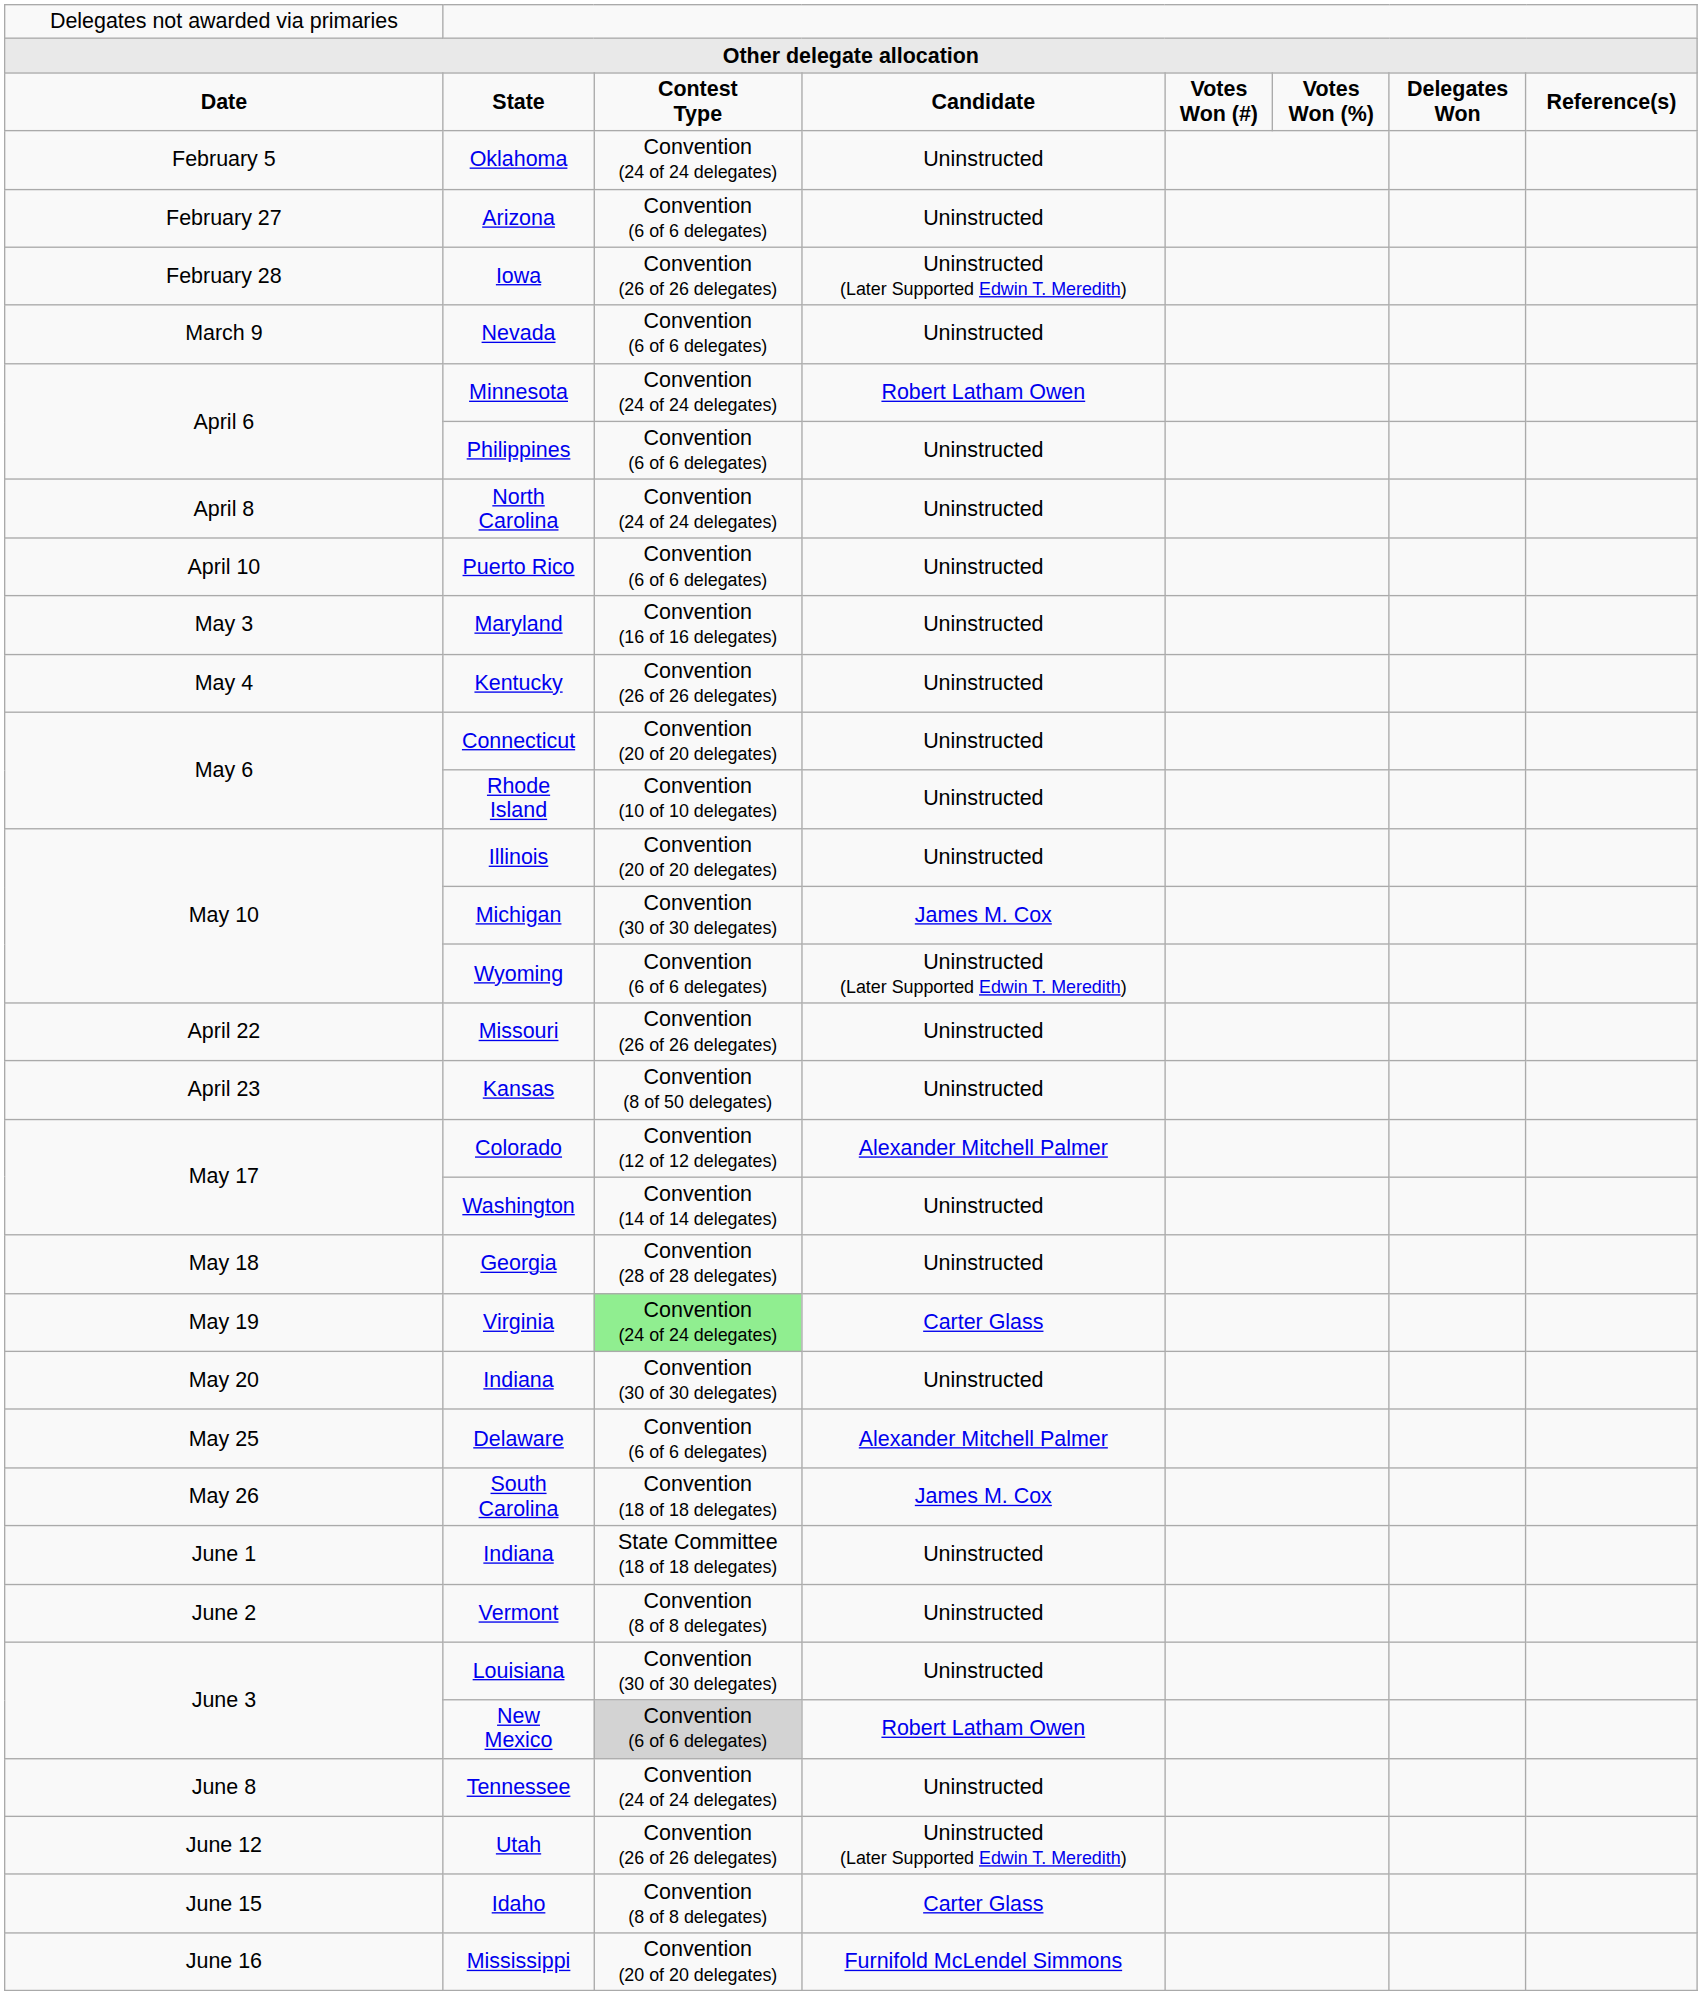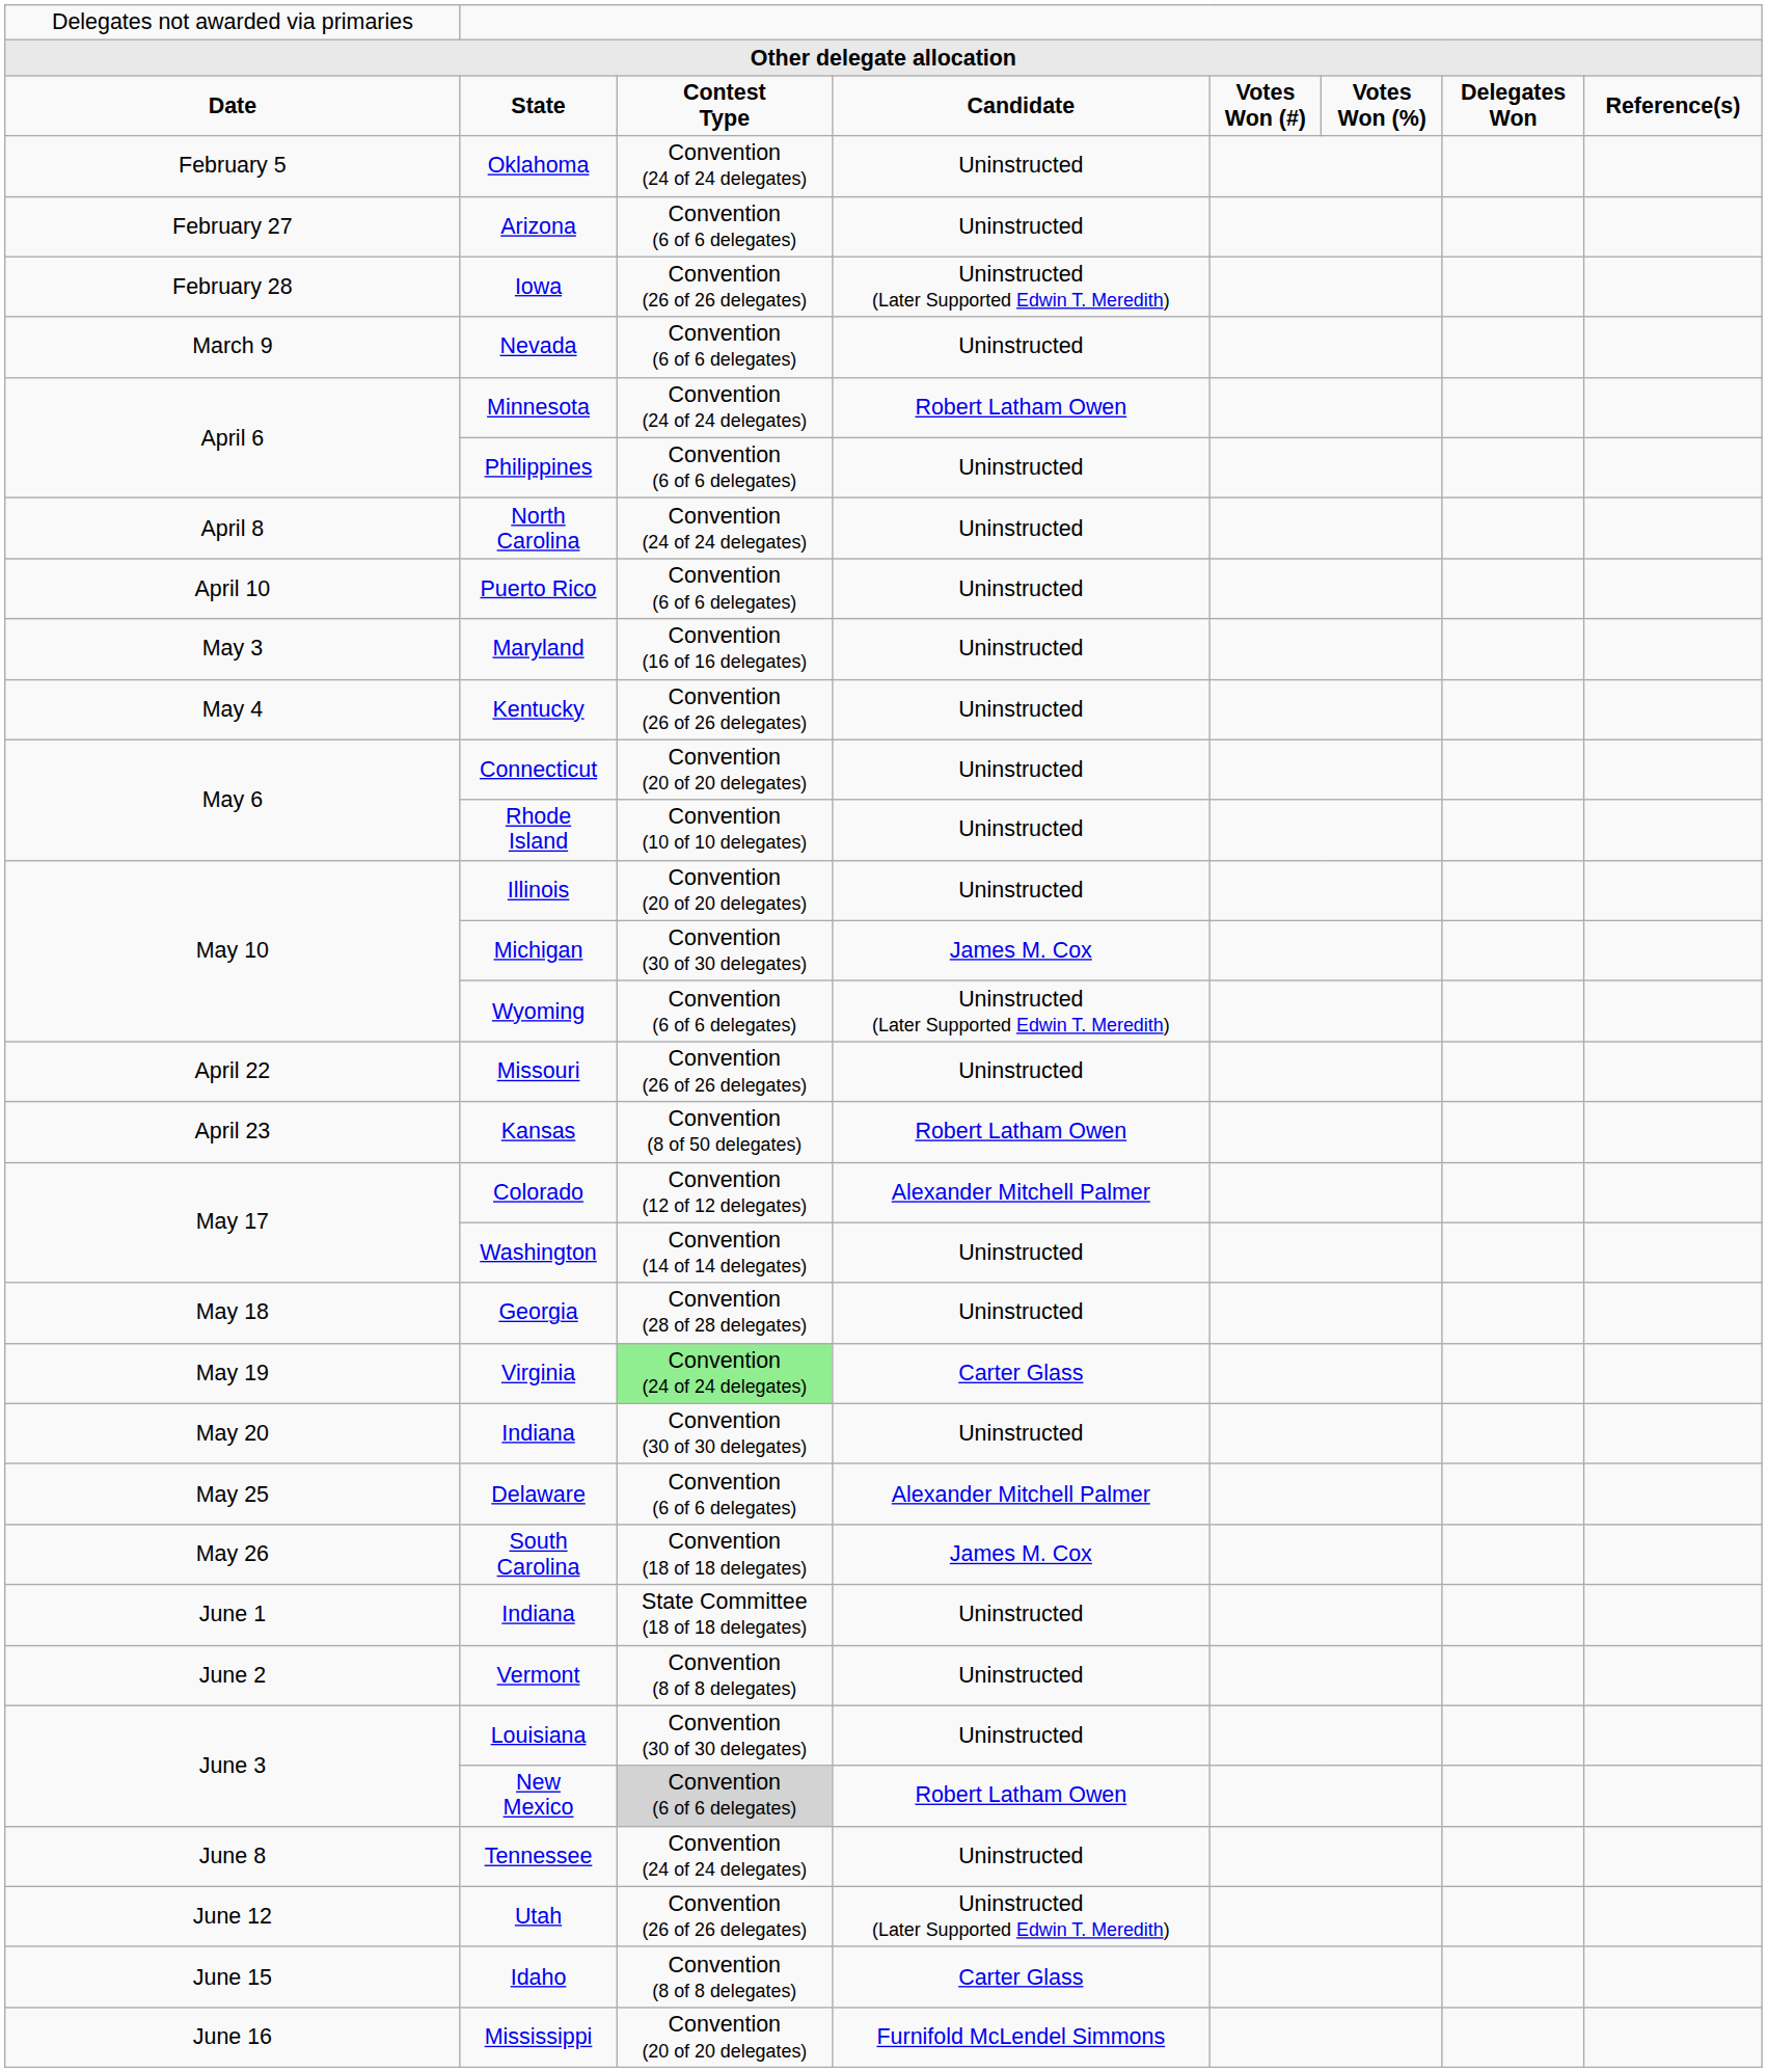 <table class= "wikitable mw-collapsible mw-collapsed" style="text-align:center; width:100%;">
 <tr>
 <td>Delegates not awarded via primaries</td>
 </tr>
 <tr>
 <td colspan= 8 style="text-align:center; background:#e9e9e9;"><strong>Other delegate allocation</strong></td>
 </tr>
 <tr>
 <td><strong>Date</strong></td>
 <td><strong>State</strong></td>
 <td><strong>Contest<br>Type</strong></td>
 <td><strong>Candidate</strong></td>
 <td><strong>Votes <br>Won (#)</strong></td>
 <td><strong>Votes <br>Won (%)</strong></td>
 <td><strong>Delegates <br>Won</strong></td>
 <td><strong>Reference(s)</strong></td>
 </tr>
 <tr>
 <td>February 5</td>
 <td><a href='#'>Oklahoma</a></td>
 <td>Convention<br><small>(24 of 24 delegates)</small></td>
 <td>Uninstructed</td>
 <td colspan= 2></td>
 <td></td>
 <td></td>
 </tr>
 <tr>
 <td>February 27</td>
 <td><a href='#'>Arizona</a></td>
 <td>Convention<br><small>(6 of 6 delegates)</small></td>
 <td>Uninstructed</td>
 <td colspan= 2></td>
 <td></td>
 <td></td>
 </tr>
 <tr>
 <td>February 28</td>
 <td><a href='#'>Iowa</a></td>
 <td>Convention<br><small>(26 of 26 delegates)</small></td>
 <td>Uninstructed<br><small>(Later Supported <a href='#'>Edwin T. Meredith</a>)</small></td>
 <td colspan= 2></td>
 <td></td>
 <td></td>
 </tr>
 <tr>
 <td>March 9</td>
 <td><a href='#'>Nevada</a></td>
 <td>Convention<br><small>(6 of 6 delegates)</small></td>
 <td>Uninstructed</td>
 <td colspan= 2></td>
 <td></td>
 <td></td>
 </tr>
 <tr>
 <td rowspan=2>April 6</td>
 <td><a href='#'>Minnesota</a></td>
 <td>Convention<br><small>(24 of 24 delegates)</small></td>
 <td><a href='#'>Robert Latham Owen</a></td>
 <td colspan= 2></td>
 <td></td>
 <td></td>
 </tr>
 <tr>
 <td><a href='#'>Philippines</a></td>
 <td>Convention<br><small>(6 of 6 delegates)</small></td>
 <td>Uninstructed</td>
 <td colspan= 2></td>
 <td></td>
 <td></td>
 </tr>
 <tr>
 <td>April 8</td>
 <td><a href='#'>North<br>Carolina</a></td>
 <td>Convention<br><small>(24 of 24 delegates)</small></td>
 <td>Uninstructed</td>
 <td colspan= 2></td>
 <td></td>
 <td></td>
 </tr>
 <tr>
 <td>April 10</td>
 <td><a href='#'>Puerto Rico</a></td>
 <td>Convention<br><small>(6 of 6 delegates)</small></td>
 <td>Uninstructed</td>
 <td colspan= 2></td>
 <td></td>
 <td></td>
 </tr>
 <tr>
 <td>May 3</td>
 <td><a href='#'>Maryland</a></td>
 <td>Convention<br><small>(16 of 16 delegates)</small></td>
 <td>Uninstructed</td>
 <td colspan= 2></td>
 <td></td>
 <td></td>
 </tr>
 <tr>
 <td>May 4</td>
 <td><a href='#'>Kentucky</a></td>
 <td>Convention<br><small>(26 of 26 delegates)</small></td>
 <td>Uninstructed</td>
 <td colspan= 2></td>
 <td></td>
 <td></td>
 </tr>
 <tr>
 <td rowspan=2>May 6</td>
 <td><a href='#'>Connecticut</a></td>
 <td>Convention<br><small>(20 of 20 delegates)</small></td>
 <td>Uninstructed</td>
 <td colspan= 2></td>
 <td></td>
 <td></td>
 </tr>
 <tr>
 <td><a href='#'>Rhode<br>Island</a></td>
 <td>Convention<br><small>(10 of 10 delegates)</small></td>
 <td>Uninstructed</td>
 <td colspan= 2></td>
 <td></td>
 <td></td>
 </tr>
 <tr>
 <td rowspan=3>May 10</td>
 <td><a href='#'>Illinois</a></td>
 <td>Convention<br><small>(20 of 20 delegates)</small></td>
 <td>Uninstructed</td>
 <td colspan= 2></td>
 <td></td>
 <td></td>
 </tr>
 <tr>
 <td><a href='#'>Michigan</a></td>
 <td>Convention<br><small>(30 of 30 delegates)</small></td>
 <td><a href='#'>James M. Cox</a></td>
 <td colspan= 2></td>
 <td></td>
 <td></td>
 </tr>
 <tr>
 <td><a href='#'>Wyoming</a></td>
 <td>Convention<br><small>(6 of 6 delegates)</small></td>
 <td>Uninstructed<br><small>(Later Supported <a href='#'>Edwin T. Meredith</a>)</small></td>
 <td colspan= 2></td>
 <td></td>
 <td></td>
 </tr>
 <tr>
 <td>April 22</td>
 <td><a href='#'>Missouri</a></td>
 <td>Convention<br><small>(26 of 26 delegates)</small></td>
 <td>Uninstructed</td>
 <td colspan= 2></td>
 <td></td>
 <td></td>
 </tr>
 <tr>
 <td>April 23</td>
 <td><a href='#'>Kansas</a></td>
 <td>Convention<br><small>(8 of 50 delegates)</small></td>
-<td>Uninstructed</td>
+<td><a href='#'>Robert Latham Owen</a></td>
 <td colspan= 2></td>
 <td></td>
 <td></td>
 </tr>
 <tr>
 <td rowspan=2>May 17</td>
 <td><a href='#'>Colorado</a></td>
 <td>Convention<br><small>(12 of 12 delegates)</small></td>
 <td><a href='#'>Alexander Mitchell Palmer</a></td>
 <td colspan= 2></td>
 <td></td>
 <td></td>
 </tr>
 <tr>
 <td><a href='#'>Washington</a></td>
 <td>Convention<br><small>(14 of 14 delegates)</small></td>
 <td>Uninstructed</td>
 <td colspan= 2></td>
 <td></td>
 <td></td>
 </tr>
 <tr>
 <td>May 18</td>
 <td><a href='#'>Georgia</a></td>
 <td>Convention<br><small>(28 of 28 delegates)</small></td>
 <td>Uninstructed</td>
 <td colspan= 2></td>
 <td></td>
 <td></td>
 </tr>
 <tr>
 <td>May 19</td>
 <td><a href='#'>Virginia</a></td>
 <td style="background: lightgreen;">Convention<br><small>(24 of 24 delegates)</small></td>
 <td><a href='#'>Carter Glass</a></td>
 <td colspan= 2></td>
 <td></td>
 <td></td>
 </tr>
 <tr>
 <td>May 20</td>
 <td><a href='#'>Indiana</a></td>
 <td>Convention<br><small>(30 of 30 delegates)</small></td>
 <td>Uninstructed</td>
 <td colspan= 2></td>
 <td></td>
 <td></td>
 </tr>
 <tr>
 <td>May 25</td>
 <td><a href='#'>Delaware</a></td>
 <td>Convention<br><small>(6 of 6 delegates)</small></td>
 <td><a href='#'>Alexander Mitchell Palmer</a></td>
 <td colspan= 2></td>
 <td></td>
 <td></td>
 </tr>
 <tr>
 <td>May 26</td>
 <td><a href='#'>South<br>Carolina</a></td>
 <td>Convention<br><small>(18 of 18 delegates)</small></td>
 <td><a href='#'>James M. Cox</a></td>
 <td colspan= 2></td>
 <td></td>
 <td></td>
 </tr>
 <tr>
 <td>June 1</td>
 <td><a href='#'>Indiana</a></td>
 <td>State Committee<br><small>(18 of 18 delegates)</small></td>
 <td>Uninstructed</td>
 <td colspan= 2></td>
 <td></td>
 <td></td>
 </tr>
 <tr>
 <td>June 2</td>
 <td><a href='#'>Vermont</a></td>
 <td>Convention<br><small>(8 of 8 delegates)</small></td>
 <td>Uninstructed</td>
 <td colspan= 2></td>
 <td></td>
 <td></td>
 </tr>
 <tr>
 <td rowspan=2>June 3</td>
 <td><a href='#'>Louisiana</a></td>
 <td>Convention<br><small>(30 of 30 delegates)</small></td>
 <td>Uninstructed</td>
 <td colspan= 2></td>
 <td></td>
 <td></td>
 </tr>
 <tr>
 <td><a href='#'>New<br>Mexico</a></td>
 <td style="background: lightgrey;">Convention<br><small>(6 of 6 delegates)</small></td>
 <td><a href='#'>Robert Latham Owen</a></td>
 <td colspan= 2></td>
 <td></td>
 <td></td>
 </tr>
 <tr>
 <td>June 8</td>
 <td><a href='#'>Tennessee</a></td>
 <td>Convention<br><small>(24 of 24 delegates)</small></td>
 <td>Uninstructed</td>
 <td colspan= 2></td>
 <td></td>
 <td></td>
 </tr>
 <tr>
 <td>June 12</td>
 <td><a href='#'>Utah</a></td>
 <td>Convention<br><small>(26 of 26 delegates)</small></td>
 <td>Uninstructed<br><small>(Later Supported <a href='#'>Edwin T. Meredith</a>)</small></td>
 <td colspan= 2></td>
 <td></td>
 <td></td>
 </tr>
 <tr>
 <td>June 15</td>
 <td><a href='#'>Idaho</a></td>
 <td>Convention<br><small>(8 of 8 delegates)</small></td>
 <td><a href='#'>Carter Glass</a></td>
 <td colspan= 2></td>
 <td></td>
 <td></td>
 </tr>
 <tr>
 <td>June 16</td>
 <td><a href='#'>Mississippi</a></td>
 <td>Convention<br><small>(20 of 20 delegates)</small></td>
 <td><a href='#'>Furnifold McLendel Simmons</a></td>
 <td colspan= 2></td>
 <td></td>
 <td></td>
 </tr>
 <tr>
 </tr>
 </table>
